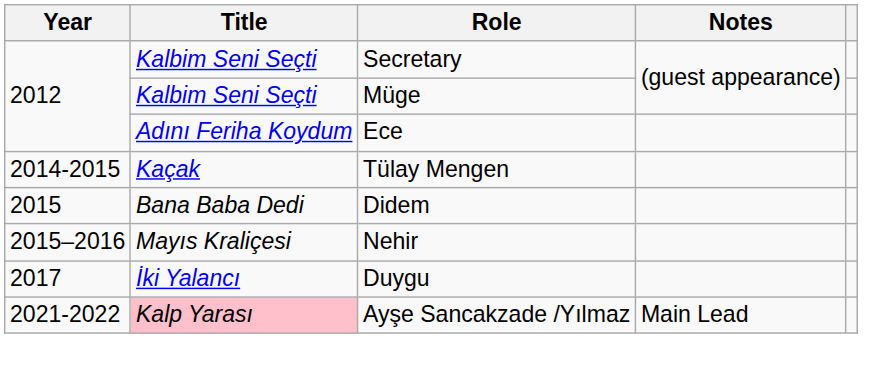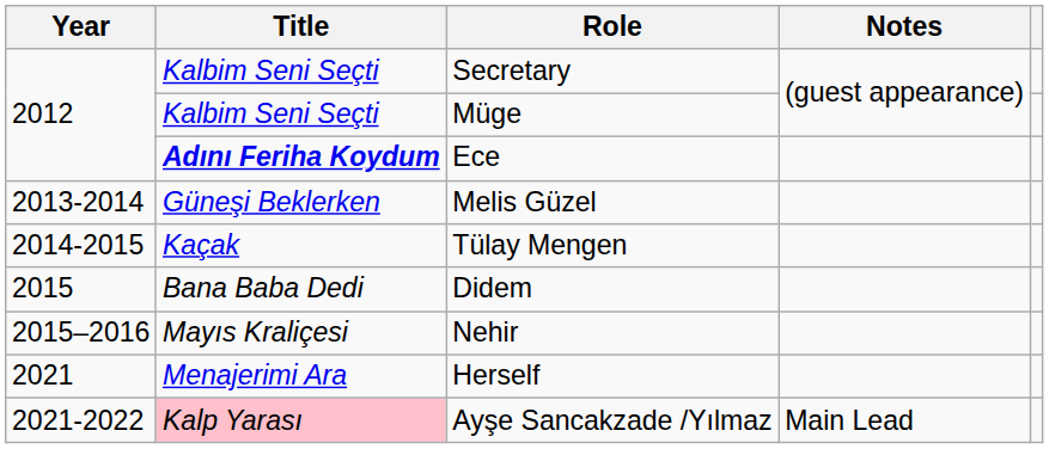 <table class="wikitable">
 <tr>
 <th scope="col">Year</th>
 <th scope="col">Title</th>
 <th scope="col">Role</th>
 <th scope="col">Notes</th>
 <th scope="col" class="unsortable"></th>
 </tr>
 <tr>
 <td rowspan=3>2012</td>
 <td><em><a href='#'>Kalbim Seni Seçti</a></em></td>
 <td>Secretary</td>
 <td rowspan=2>(guest appearance)</td>
 <td></td>
 </tr>
 <tr>
 <td><em><a href='#'>Kalbim Seni Seçti</a></em></td>
 <td>Müge</td>
 <td></td>
 </tr>
 <tr>
-<td><em><a href='#'>Adını Feriha Koydum</a></em></td>
+<td><strong><em><a href='#'>Adını Feriha Koydum</a></em></strong></td>
 <td>Ece</td>
+<td></td>
+<td></td>
+</tr>
+<tr>
+<td>2013-2014</td>
+<td><em><a href='#'>Güneşi Beklerken</a></em></td>
+<td>Melis Güzel</td>
 <td></td>
 <td></td>
 </tr>
 <tr>
 <td>2014-2015</td>
 <td><em><a href='#'>Kaçak</a></em></td>
 <td>Tülay Mengen</td>
 <td></td>
 <td></td>
 </tr>
 <tr>
 <td>2015</td>
 <td><em>Bana Baba Dedi</em></td>
 <td>Didem</td>
 <td></td>
 <td></td>
 </tr>
 <tr>
 <td>2015–2016</td>
 <td><em>Mayıs Kraliçesi</em></td>
 <td>Nehir</td>
 <td></td>
 <td></td>
 </tr>
 <tr>
-<td>2017</td>
-<td><em><a href='#'>İki Yalancı</a></em></td>
-<td>Duygu</td>
+<td>2021</td>
+<td><em><a href='#'>Menajerimi Ara</a></em></td>
+<td>Herself</td>
 <td></td>
 <td></td>
 </tr>
 <tr>
 <td>2021-2022</td>
 <td style="background: pink;"><em>Kalp Yarası</em></td>
 <td>Ayşe Sancakzade /Yılmaz</td>
 <td>Main Lead</td>
 <td></td>
 </tr>
 </table>
